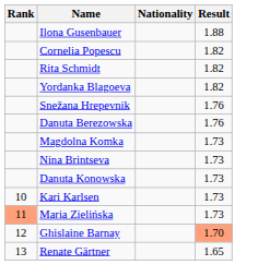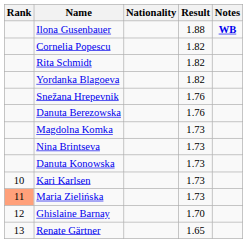 <table class="wikitable sortable" style="text-align:center">
 <tr>
 <th>Rank</th>
 <th>Name</th>
 <th>Nationality</th>
 <th>Result</th>
+<th>Notes</th>
 </tr>
 <tr>
 <td></td>
 <td align="left"><a href='#'>Ilona Gusenbauer</a></td>
 <td align=left></td>
 <td>1.88</td>
+<td><strong><a href='#'>WB</a></strong></td>
 </tr>
 <tr>
 <td></td>
 <td align="left"><a href='#'>Cornelia Popescu</a></td>
 <td align=left></td>
 <td>1.82</td>
+<td></td>
 </tr>
 <tr>
 <td></td>
 <td align="left"><a href='#'>Rita Schmidt</a></td>
 <td align=left></td>
 <td>1.82</td>
+<td></td>
 </tr>
 <tr>
 <td></td>
 <td align="left"><a href='#'>Yordanka Blagoeva</a></td>
 <td align=left></td>
 <td>1.82</td>
+<td></td>
 </tr>
 <tr>
 <td></td>
 <td align="left"><a href='#'>Snežana Hrepevnik</a></td>
 <td align=left></td>
 <td>1.76</td>
+<td></td>
 </tr>
 <tr>
 <td></td>
 <td align="left"><a href='#'>Danuta Berezowska</a></td>
 <td align=left></td>
 <td>1.76</td>
+<td></td>
 </tr>
 <tr>
 <td></td>
 <td align="left"><a href='#'>Magdolna Komka</a></td>
 <td align=left></td>
 <td>1.73</td>
+<td></td>
 </tr>
 <tr>
 <td></td>
 <td align="left"><a href='#'>Nina Brintseva</a></td>
 <td align=left></td>
 <td>1.73</td>
+<td></td>
 </tr>
 <tr>
 <td></td>
 <td align="left"><a href='#'>Danuta Konowska</a></td>
 <td align=left></td>
 <td>1.73</td>
+<td></td>
 </tr>
 <tr>
 <td>10</td>
 <td align="left"><a href='#'>Kari Karlsen</a></td>
 <td align=left></td>
 <td>1.73</td>
+<td></td>
 </tr>
 <tr>
 <td style="background: lightsalmon;">11</td>
 <td align="left"><a href='#'>Maria Zielińska</a></td>
 <td align=left></td>
 <td>1.73</td>
+<td></td>
 </tr>
 <tr>
 <td>12</td>
 <td align="left"><a href='#'>Ghislaine Barnay</a></td>
 <td align=left></td>
-<td style="background: lightsalmon;">1.70</td>
+<td>1.70</td>
+<td></td>
 </tr>
 <tr>
 <td>13</td>
 <td align="left"><a href='#'>Renate Gärtner</a></td>
 <td align=left></td>
 <td>1.65</td>
+<td></td>
 </tr>
 </table>
